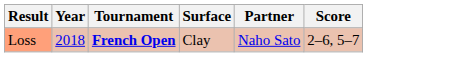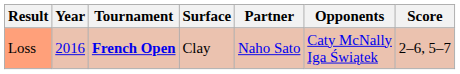 <table class="sortable wikitable">
 <tr>
 <th>Result</th>
 <th>Year</th>
 <th>Tournament</th>
 <th>Surface</th>
 <th>Partner</th>
+<th>Opponents</th>
 <th class="unsortable">Score</th>
 </tr>
 <tr style="background:#ebc2af;">
 <td bgcolor=FFA07A>Loss</td>
-<td><a href='#'>2018</a></td>
+<td><a href='#'>2016</a></td>
 <td><strong><a href='#'>French Open</a></strong></td>
 <td>Clay</td>
 <td> <a href='#'>Naho Sato</a></td>
+<td> <a href='#'>Caty McNally</a> <br>  <a href='#'>Iga Świątek</a></td>
 <td>2–6, 5–7</td>
 </tr>
 </table>
